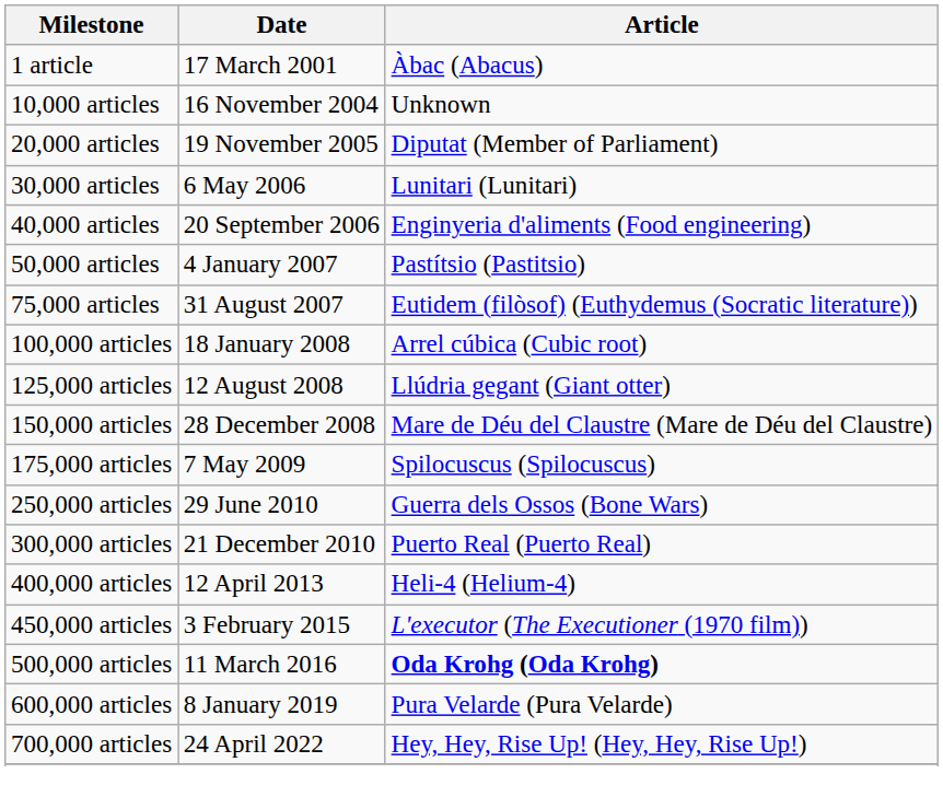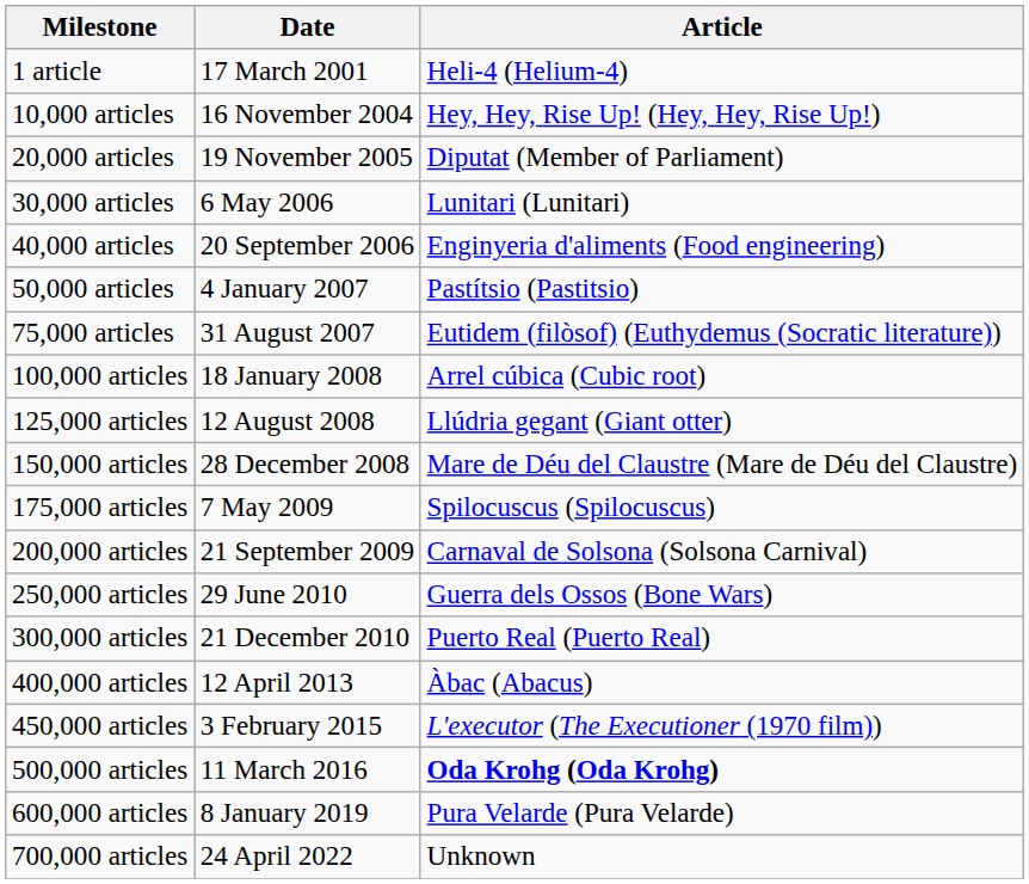 <table class="wikitable">
 <tr>
 <th>Milestone</th>
 <th>Date</th>
 <th>Article</th>
 </tr>
 <tr>
 <td>1 article</td>
 <td>17 March 2001</td>
-<td><a href='#'>Àbac</a> (<a href='#'>Abacus</a>)</td>
+<td><a href='#'>Heli-4</a> (<a href='#'>Helium-4</a>)</td>
 </tr>
 <tr>
 <td>10,000 articles</td>
 <td>16 November 2004</td>
-<td>Unknown</td>
+<td><a href='#'>Hey, Hey, Rise Up!</a> (<a href='#'>Hey, Hey, Rise Up!</a>)</td>
 </tr>
 <tr>
 <td>20,000 articles</td>
 <td>19 November 2005</td>
 <td><a href='#'>Diputat</a> (Member of Parliament)</td>
 </tr>
 <tr>
 <td>30,000 articles</td>
 <td>6 May 2006</td>
 <td><a href='#'>Lunitari</a> (Lunitari)</td>
 </tr>
 <tr>
 <td>40,000 articles</td>
 <td>20 September 2006</td>
 <td><a href='#'>Enginyeria d'aliments</a> (<a href='#'>Food engineering</a>)</td>
 </tr>
 <tr>
 <td>50,000 articles</td>
 <td>4 January 2007</td>
 <td><a href='#'>Pastítsio</a> (<a href='#'>Pastitsio</a>)</td>
 </tr>
 <tr>
 <td>75,000 articles</td>
 <td>31 August 2007</td>
 <td><a href='#'>Eutidem (filòsof)</a> (<a href='#'>Euthydemus (Socratic literature)</a>)</td>
 </tr>
 <tr>
 <td>100,000 articles</td>
 <td>18 January 2008</td>
 <td><a href='#'>Arrel cúbica</a> (<a href='#'>Cubic root</a>)</td>
 </tr>
 <tr>
 <td>125,000 articles</td>
 <td>12 August 2008</td>
 <td><a href='#'>Llúdria gegant</a> (<a href='#'>Giant otter</a>)</td>
 </tr>
 <tr>
 <td>150,000 articles</td>
 <td>28 December 2008</td>
 <td><a href='#'>Mare de Déu del Claustre</a> (Mare de Déu del Claustre)</td>
 </tr>
 <tr>
 <td>175,000 articles</td>
 <td>7 May 2009</td>
 <td><a href='#'>Spilocuscus</a> (<a href='#'>Spilocuscus</a>)</td>
 </tr>
 <tr>
+<td>200,000 articles</td>
+<td>21 September 2009</td>
+<td><a href='#'>Carnaval de Solsona</a> (Solsona Carnival)</td>
+</tr>
+<tr>
 <td>250,000 articles</td>
 <td>29 June 2010</td>
 <td><a href='#'>Guerra dels Ossos</a> (<a href='#'>Bone Wars</a>)</td>
 </tr>
 <tr>
 <td>300,000 articles</td>
 <td>21 December 2010</td>
 <td><a href='#'>Puerto Real</a> (<a href='#'>Puerto Real</a>)</td>
 </tr>
 <tr>
 <td>400,000 articles</td>
 <td>12 April 2013</td>
-<td><a href='#'>Heli-4</a> (<a href='#'>Helium-4</a>)</td>
+<td><a href='#'>Àbac</a> (<a href='#'>Abacus</a>)</td>
 </tr>
 <tr>
 <td>450,000 articles</td>
 <td>3 February 2015</td>
 <td><a href='#'><em>L'executor</em></a> (<a href='#'><em>The Executioner</em> (1970 film)</a>)</td>
 </tr>
 <tr>
 <td>500,000 articles</td>
 <td>11 March 2016</td>
 <td><strong><a href='#'>Oda Krohg</a> (<a href='#'>Oda Krohg</a>)</strong></td>
 </tr>
 <tr>
 <td>600,000 articles</td>
 <td>8 January 2019</td>
 <td><a href='#'>Pura Velarde</a> (Pura Velarde)</td>
 </tr>
 <tr>
 <td>700,000 articles</td>
 <td>24 April 2022</td>
-<td><a href='#'>Hey, Hey, Rise Up!</a> (<a href='#'>Hey, Hey, Rise Up!</a>)</td>
+<td>Unknown</td>
 </tr>
 <tr>
 </tr>
 <tr>
 </tr>
 </table>
